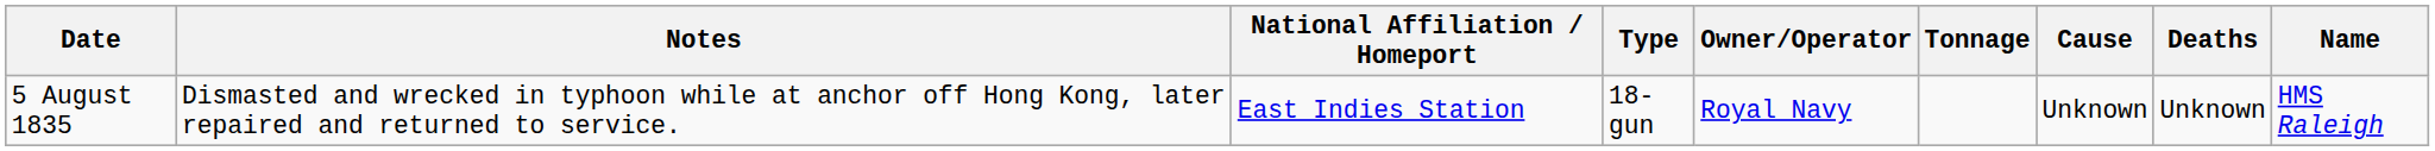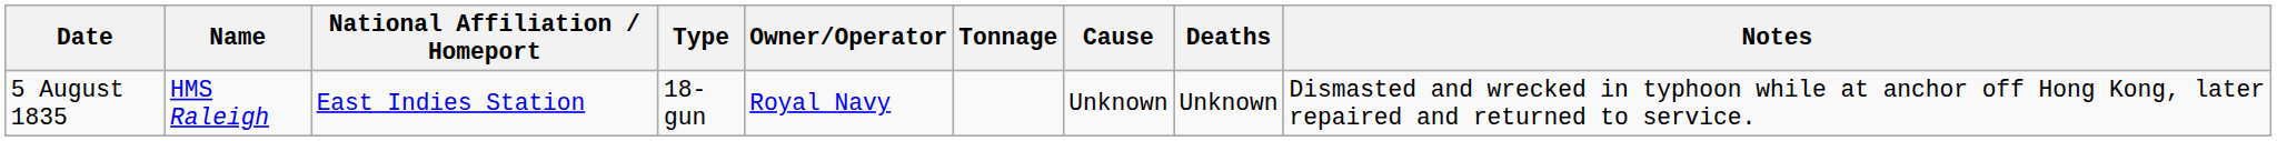 <table class="wikitable sortable" align="center">
 <tr>
 <th data-sort-type=date>Date<br></th>
-<th>Notes</th>
+<th>Name</th>
 <th>National Affiliation / Homeport</th>
 <th>Type</th>
 <th>Owner/Operator</th>
 <th data-sort-type="number">Tonnage</th>
 <th>Cause</th>
 <th data-sort-type="number">Deaths</th>
-<th>Name</th>
+<th>Notes</th>
 </tr>
 <tr>
 <td>5 August 1835</td>
-<td>Dismasted and wrecked in typhoon while at anchor off Hong Kong, later repaired and returned to service.</td>
+<td><a href='#'>HMS <em>Raleigh</em></a></td>
 <td> <a href='#'>East Indies Station</a></td>
 <td>18-gun </td>
 <td> <a href='#'>Royal Navy</a></td>
 <td></td>
 <td>Unknown</td>
 <td>Unknown</td>
-<td><a href='#'>HMS <em>Raleigh</em></a></td>
+<td>Dismasted and wrecked in typhoon while at anchor off Hong Kong, later repaired and returned to service.</td>
 </tr>
 </table>
